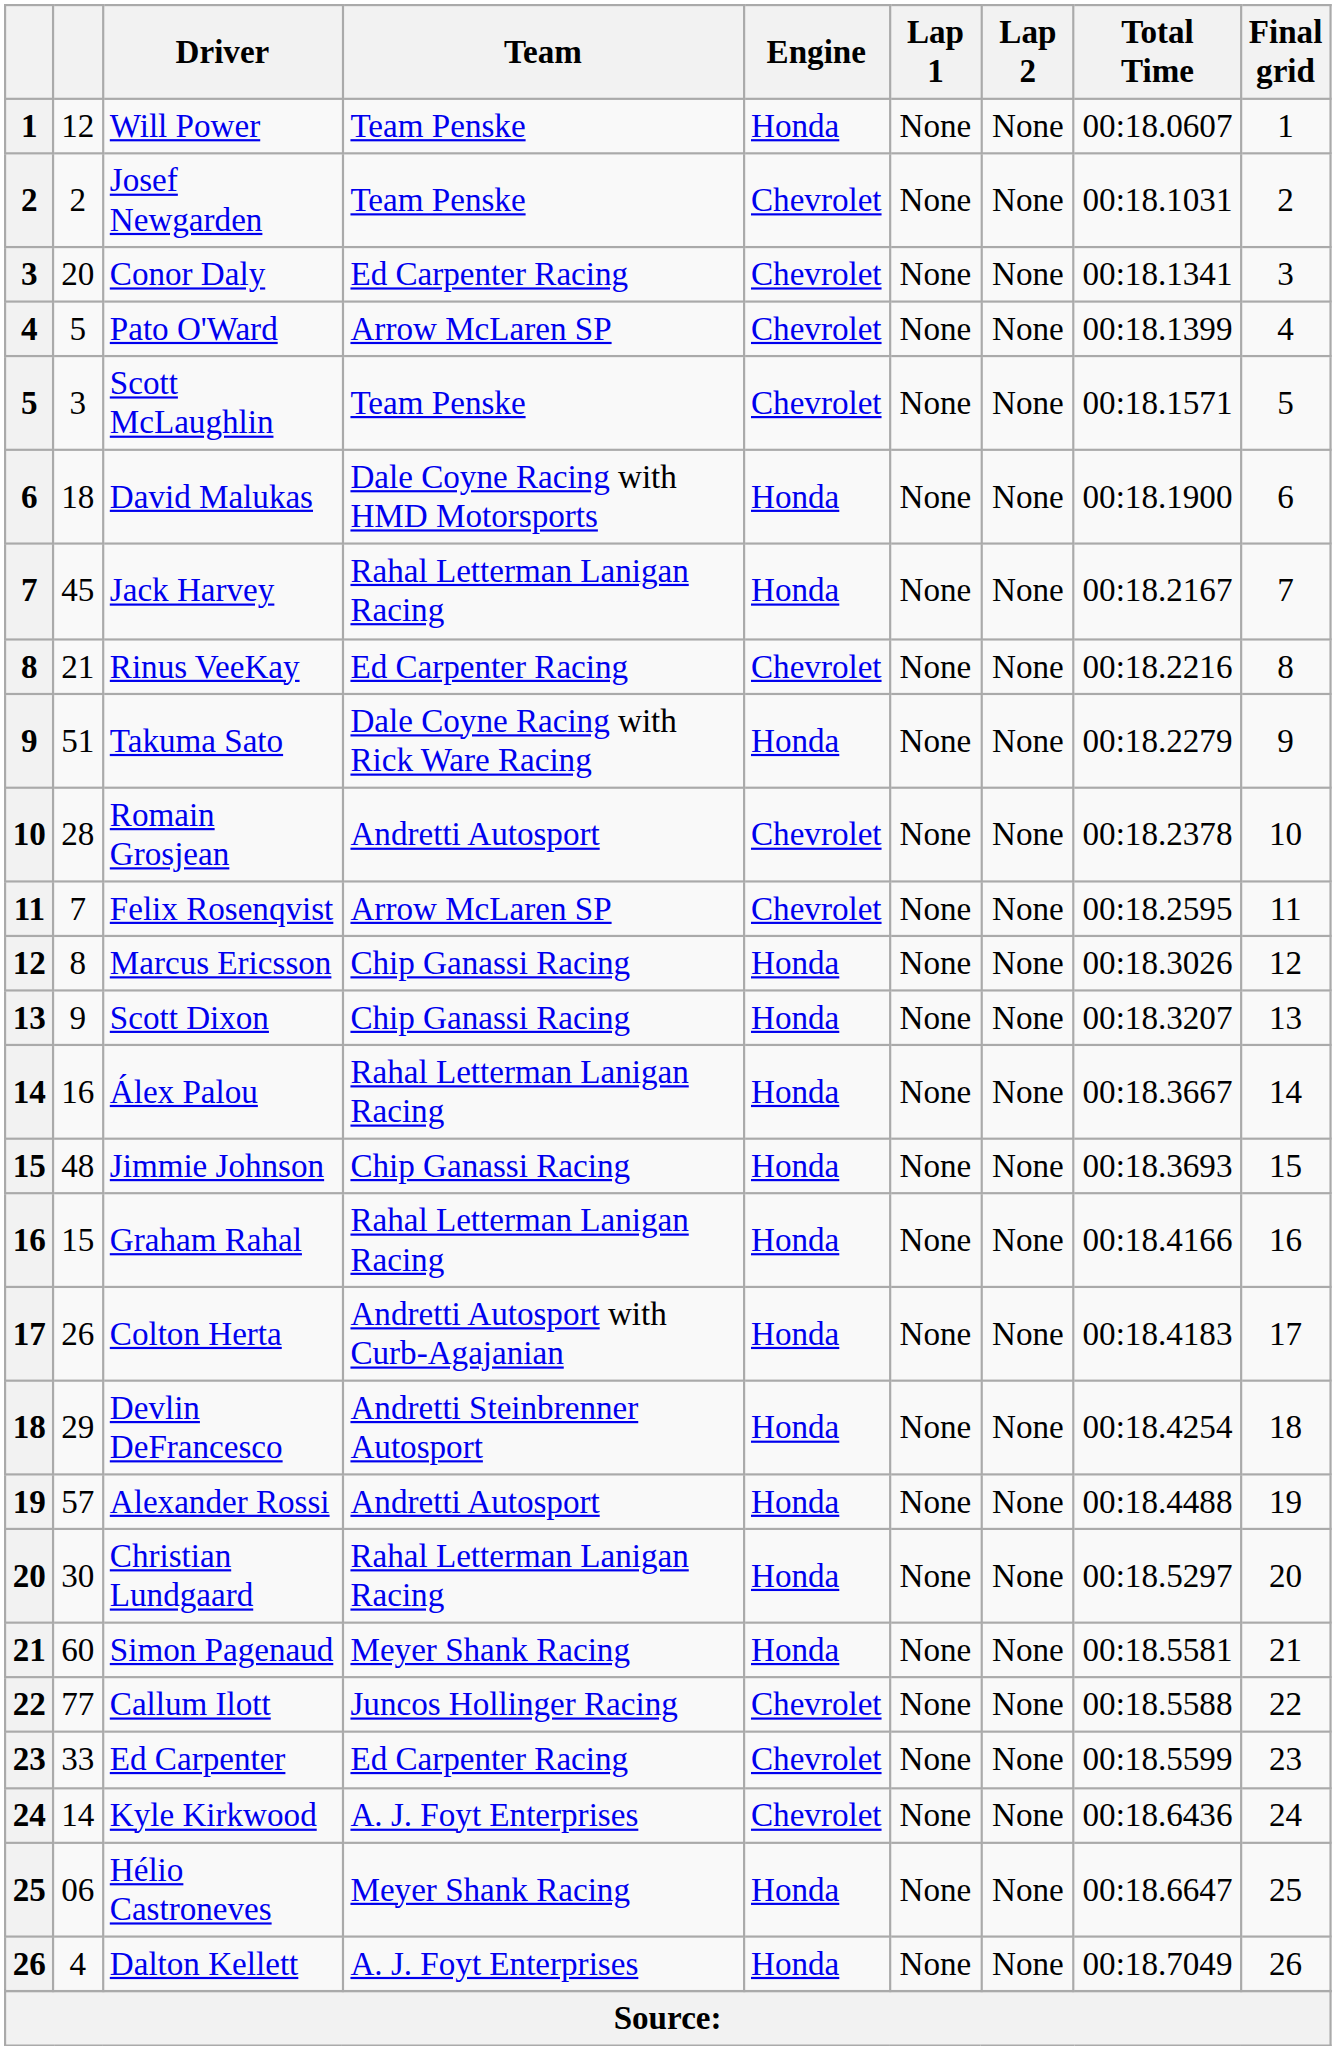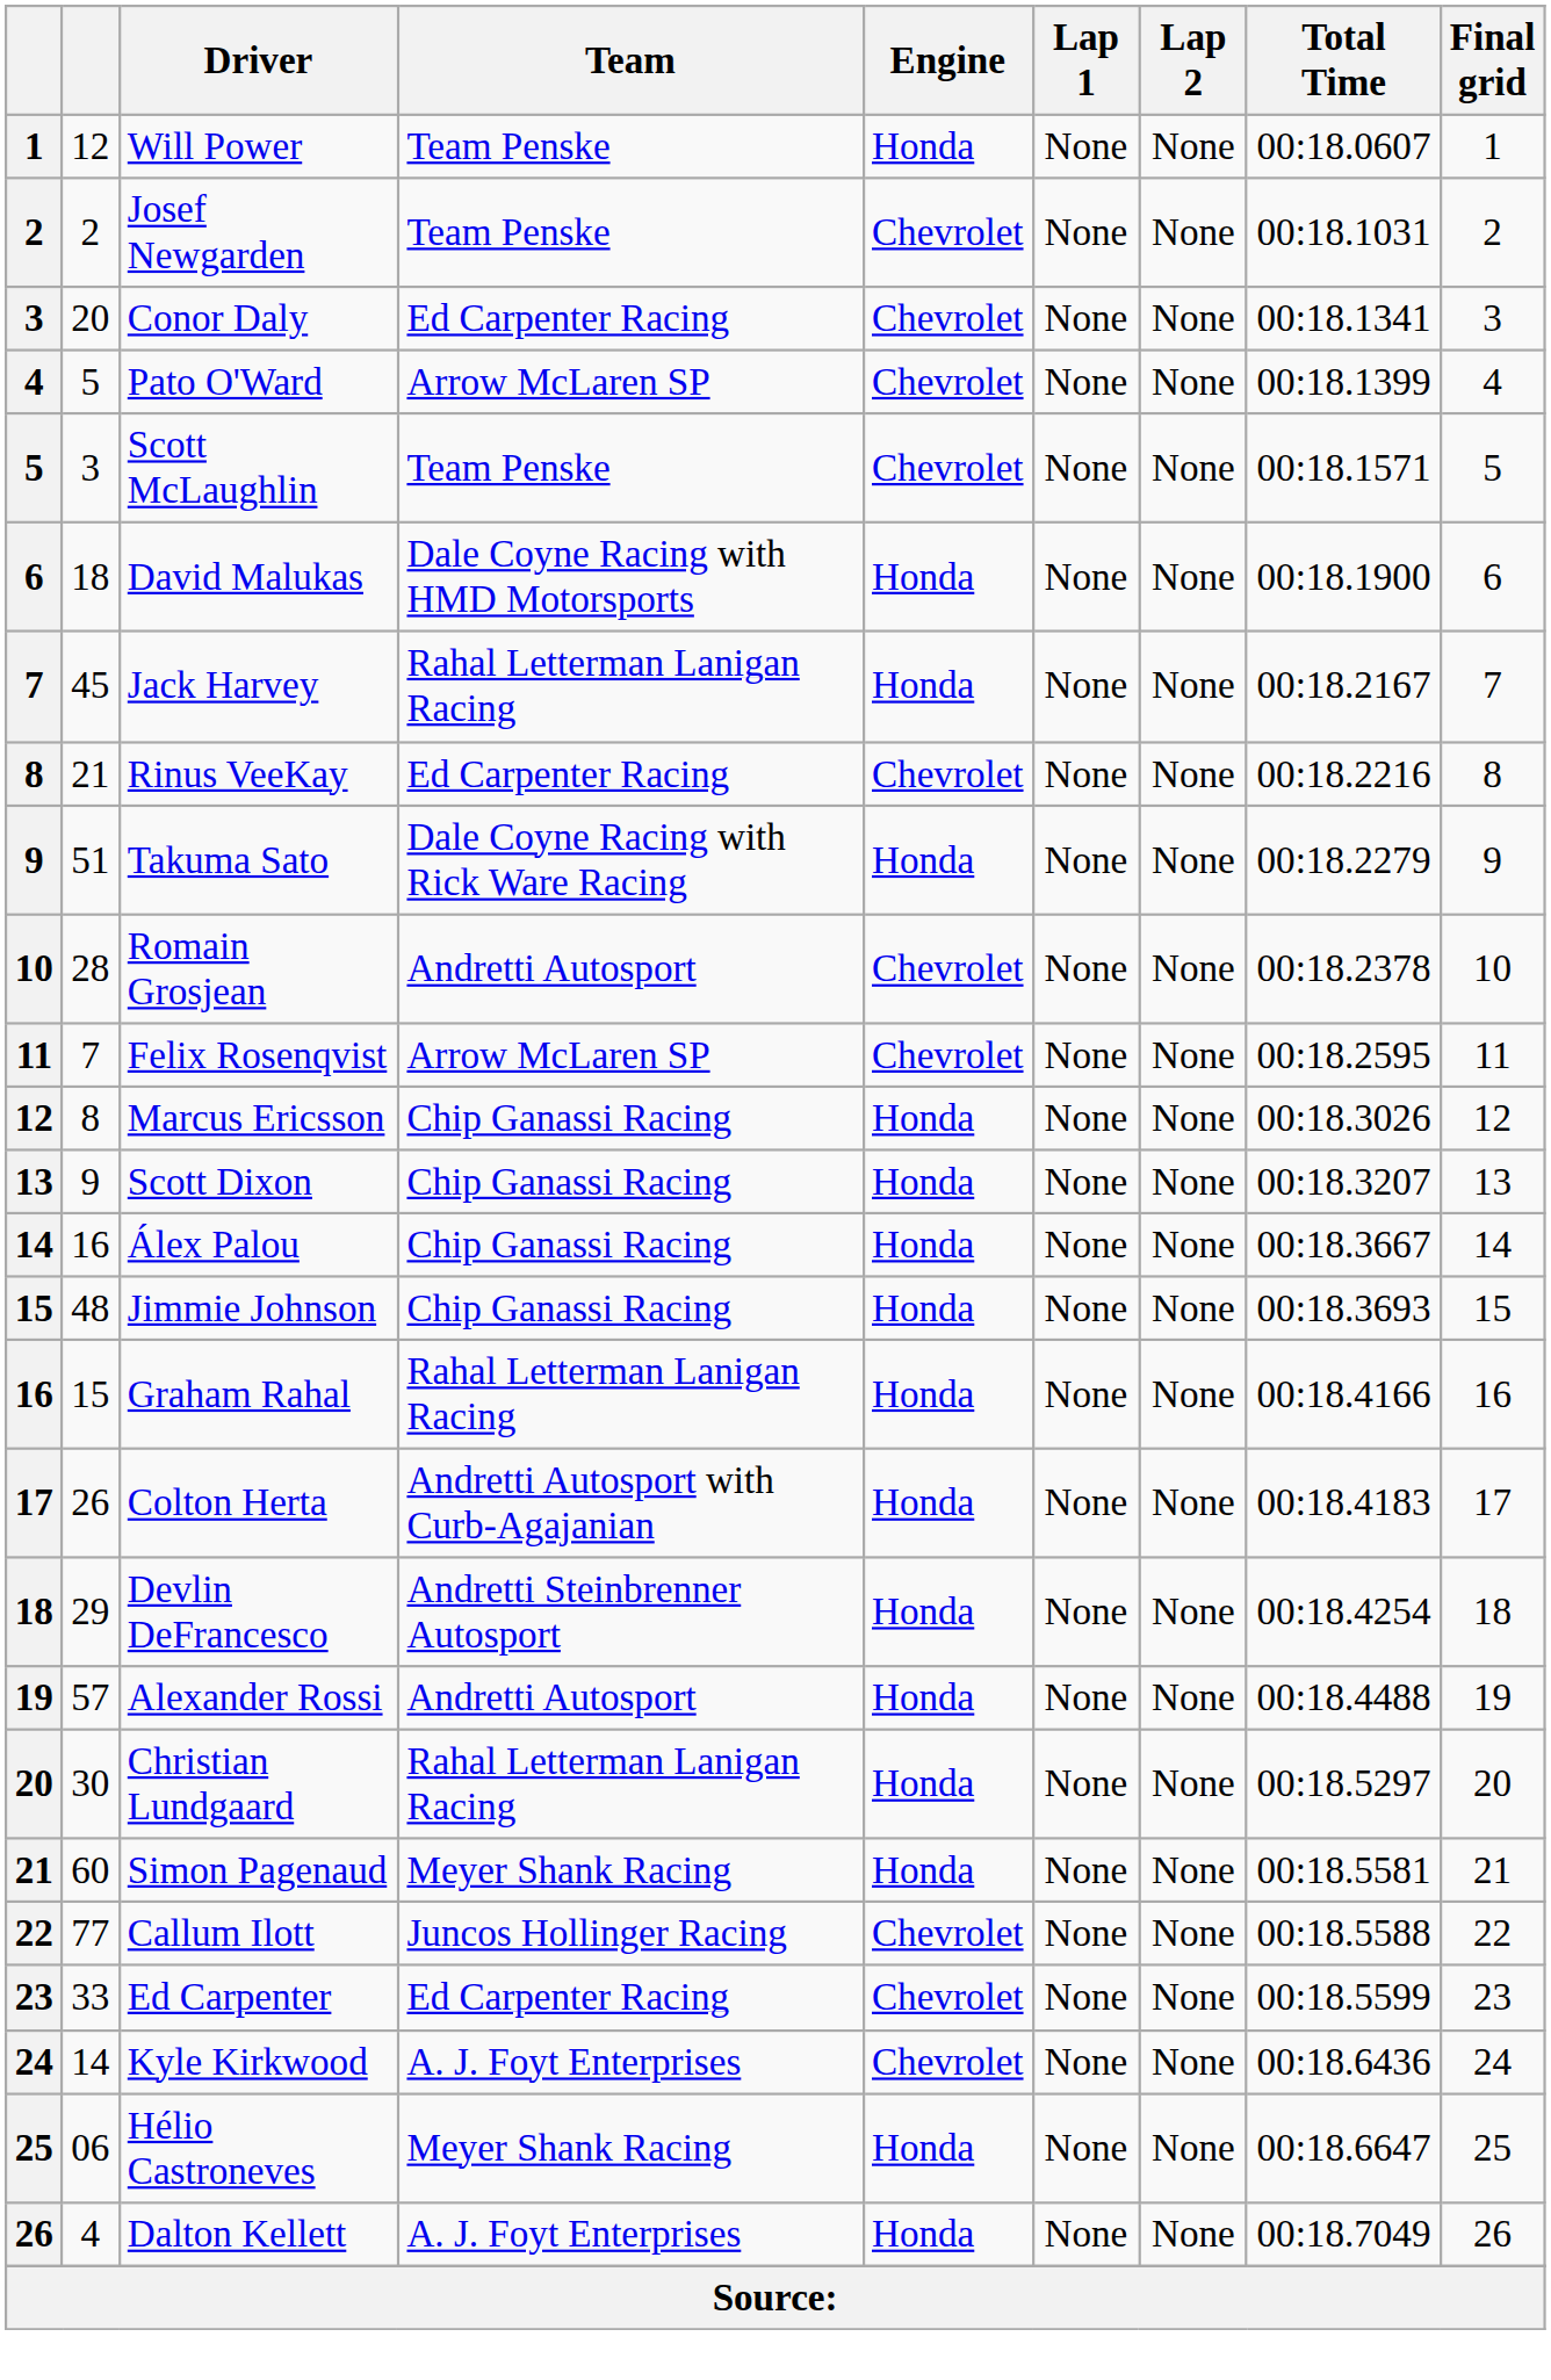 <table class="wikitable sortable" style="font-size: 95%;">
 <tr>
 <th></th>
 <th></th>
 <th>Driver</th>
 <th>Team</th>
 <th>Engine</th>
 <th>Lap 1</th>
 <th>Lap 2</th>
 <th>Total Time</th>
 <th>Final<br>grid</th>
 </tr>
 <tr>
 <th>1</th>
 <td align="center">12</td>
 <td> <a href='#'>Will Power</a></td>
 <td><a href='#'>Team Penske</a></td>
 <td><a href='#'>Honda</a></td>
 <td align="center">None</td>
 <td align="center">None</td>
 <td align="center">00:18.0607</td>
 <td align="center">1</td>
 </tr>
 <tr>
 <th>2</th>
 <td align="center">2</td>
 <td> <a href='#'>Josef Newgarden</a> <strong></strong></td>
 <td><a href='#'>Team Penske</a></td>
 <td><a href='#'>Chevrolet</a></td>
 <td align="center">None</td>
 <td align="center">None</td>
 <td align="center">00:18.1031</td>
 <td align="center">2</td>
 </tr>
 <tr>
 <th>3</th>
 <td align="center">20</td>
 <td> <a href='#'>Conor Daly</a></td>
 <td><a href='#'>Ed Carpenter Racing</a></td>
 <td><a href='#'>Chevrolet</a></td>
 <td align="center">None</td>
 <td align="center">None</td>
 <td align="center">00:18.1341</td>
 <td align="center">3</td>
 </tr>
 <tr>
 <th>4</th>
 <td align="center">5</td>
 <td> <a href='#'>Pato O'Ward</a></td>
 <td><a href='#'>Arrow McLaren SP</a></td>
 <td><a href='#'>Chevrolet</a></td>
 <td align="center">None</td>
 <td align="center">None</td>
 <td align="center">00:18.1399</td>
 <td align="center">4</td>
 </tr>
 <tr>
 <th>5</th>
 <td align="center">3</td>
 <td> <a href='#'>Scott McLaughlin</a></td>
 <td><a href='#'>Team Penske</a></td>
 <td><a href='#'>Chevrolet</a></td>
 <td align="center">None</td>
 <td align="center">None</td>
 <td align="center">00:18.1571</td>
 <td align="center">5</td>
 </tr>
 <tr>
 <th>6</th>
 <td align="center">18</td>
 <td> <a href='#'>David Malukas</a> <strong></strong></td>
 <td><a href='#'>Dale Coyne Racing</a> with <a href='#'>HMD Motorsports</a></td>
 <td><a href='#'>Honda</a></td>
 <td align="center">None</td>
 <td align="center">None</td>
 <td align="center">00:18.1900</td>
 <td align="center">6</td>
 </tr>
 <tr>
 <th>7</th>
 <td align="center">45</td>
 <td> <a href='#'>Jack Harvey</a></td>
 <td><a href='#'>Rahal Letterman Lanigan Racing</a></td>
 <td><a href='#'>Honda</a></td>
 <td align="center">None</td>
 <td align="center">None</td>
 <td align="center">00:18.2167</td>
 <td align="center">7</td>
 </tr>
 <tr>
 <th>8</th>
 <td align="center">21</td>
 <td> <a href='#'>Rinus VeeKay</a></td>
 <td><a href='#'>Ed Carpenter Racing</a></td>
 <td><a href='#'>Chevrolet</a></td>
 <td align="center">None</td>
 <td align="center">None</td>
 <td align="center">00:18.2216</td>
 <td align="center">8</td>
 </tr>
 <tr>
 <th>9</th>
 <td align="center">51</td>
 <td> <a href='#'>Takuma Sato</a></td>
 <td><a href='#'>Dale Coyne Racing</a> with <a href='#'>Rick Ware Racing</a></td>
 <td><a href='#'>Honda</a></td>
 <td align="center">None</td>
 <td align="center">None</td>
 <td align="center">00:18.2279</td>
 <td align="center">9</td>
 </tr>
 <tr>
 <th>10</th>
 <td align="center">28</td>
 <td> <a href='#'>Romain Grosjean</a></td>
 <td><a href='#'>Andretti Autosport</a></td>
 <td><a href='#'>Chevrolet</a></td>
 <td align="center">None</td>
 <td align="center">None</td>
 <td align="center">00:18.2378</td>
 <td align="center">10</td>
 </tr>
 <tr>
 <th>11</th>
 <td align="center">7</td>
 <td> <a href='#'>Felix Rosenqvist</a></td>
 <td><a href='#'>Arrow McLaren SP</a></td>
 <td><a href='#'>Chevrolet</a></td>
 <td align="center">None</td>
 <td align="center">None</td>
 <td align="center">00:18.2595</td>
 <td align="center">11</td>
 </tr>
 <tr>
 <th>12</th>
 <td align="center">8</td>
 <td> <a href='#'>Marcus Ericsson</a></td>
 <td><a href='#'>Chip Ganassi Racing</a></td>
 <td><a href='#'>Honda</a></td>
 <td align="center">None</td>
 <td align="center">None</td>
 <td align="center">00:18.3026</td>
 <td align="center">12</td>
 </tr>
 <tr>
 <th>13</th>
 <td align="center">9</td>
 <td> <a href='#'>Scott Dixon</a></td>
 <td><a href='#'>Chip Ganassi Racing</a></td>
 <td><a href='#'>Honda</a></td>
 <td align="center">None</td>
 <td align="center">None</td>
 <td align="center">00:18.3207</td>
 <td align="center">13</td>
 </tr>
 <tr>
 <th>14</th>
 <td align="center">16</td>
 <td> <a href='#'>Álex Palou</a></td>
-<td><a href='#'>Rahal Letterman Lanigan Racing</a></td>
+<td><a href='#'>Chip Ganassi Racing</a></td>
 <td><a href='#'>Honda</a></td>
 <td align="center">None</td>
 <td align="center">None</td>
 <td align="center">00:18.3667</td>
 <td align="center">14</td>
 </tr>
 <tr>
 <th>15</th>
 <td align="center">48</td>
 <td> <a href='#'>Jimmie Johnson</a></td>
 <td><a href='#'>Chip Ganassi Racing</a></td>
 <td><a href='#'>Honda</a></td>
 <td align="center">None</td>
 <td align="center">None</td>
 <td align="center">00:18.3693</td>
 <td align="center">15</td>
 </tr>
 <tr>
 <th>16</th>
 <td align="center">15</td>
 <td> <a href='#'>Graham Rahal</a></td>
 <td><a href='#'>Rahal Letterman Lanigan Racing</a></td>
 <td><a href='#'>Honda</a></td>
 <td align="center">None</td>
 <td align="center">None</td>
 <td align="center">00:18.4166</td>
 <td align="center">16</td>
 </tr>
 <tr>
 <th>17</th>
 <td align="center">26</td>
 <td> <a href='#'>Colton Herta</a></td>
 <td><a href='#'>Andretti Autosport</a> with <a href='#'>Curb-Agajanian</a></td>
 <td><a href='#'>Honda</a></td>
 <td align="center">None</td>
 <td align="center">None</td>
 <td align="center">00:18.4183</td>
 <td align="center">17</td>
 </tr>
 <tr>
 <th>18</th>
 <td align="center">29</td>
 <td> <a href='#'>Devlin DeFrancesco</a> <strong></strong></td>
 <td><a href='#'>Andretti Steinbrenner Autosport</a></td>
 <td><a href='#'>Honda</a></td>
 <td align="center">None</td>
 <td align="center">None</td>
 <td align="center">00:18.4254</td>
 <td align="center">18</td>
 </tr>
 <tr>
 <th>19</th>
 <td align="center">57</td>
 <td> <a href='#'>Alexander Rossi</a></td>
 <td><a href='#'>Andretti Autosport</a></td>
 <td><a href='#'>Honda</a></td>
 <td align="center">None</td>
 <td align="center">None</td>
 <td align="center">00:18.4488</td>
 <td align="center">19</td>
 </tr>
 <tr>
 <th>20</th>
 <td align="center">30</td>
 <td> <a href='#'>Christian Lundgaard</a> <strong></strong></td>
 <td><a href='#'>Rahal Letterman Lanigan Racing</a></td>
 <td><a href='#'>Honda</a></td>
 <td align="center">None</td>
 <td align="center">None</td>
 <td align="center">00:18.5297</td>
 <td align="center">20</td>
 </tr>
 <tr>
 <th>21</th>
 <td align="center">60</td>
 <td> <a href='#'>Simon Pagenaud</a> <strong></strong></td>
 <td><a href='#'>Meyer Shank Racing</a></td>
 <td><a href='#'>Honda</a></td>
 <td align="center">None</td>
 <td align="center">None</td>
 <td align="center">00:18.5581</td>
 <td align="center">21</td>
 </tr>
 <tr>
 <th>22</th>
 <td align="center">77</td>
 <td> <a href='#'>Callum Ilott</a> <strong></strong></td>
 <td><a href='#'>Juncos Hollinger Racing</a></td>
 <td><a href='#'>Chevrolet</a></td>
 <td align="center">None</td>
 <td align="center">None</td>
 <td align="center">00:18.5588</td>
 <td align="center">22</td>
 </tr>
 <tr>
 <th>23</th>
 <td align="center">33</td>
 <td> <a href='#'>Ed Carpenter</a></td>
 <td><a href='#'>Ed Carpenter Racing</a></td>
 <td><a href='#'>Chevrolet</a></td>
 <td align="center">None</td>
 <td align="center">None</td>
 <td align="center">00:18.5599</td>
 <td align="center">23</td>
 </tr>
 <tr>
 <th>24</th>
 <td align="center">14</td>
 <td> <a href='#'>Kyle Kirkwood</a> <strong></strong></td>
 <td><a href='#'>A. J. Foyt Enterprises</a></td>
 <td><a href='#'>Chevrolet</a></td>
 <td align="center">None</td>
 <td align="center">None</td>
 <td align="center">00:18.6436</td>
 <td align="center">24</td>
 </tr>
 <tr>
 <th>25</th>
 <td align="center">06</td>
 <td> <a href='#'>Hélio Castroneves</a> <strong></strong></td>
 <td><a href='#'>Meyer Shank Racing</a></td>
 <td><a href='#'>Honda</a></td>
 <td align="center">None</td>
 <td align="center">None</td>
 <td align="center">00:18.6647</td>
 <td align="center">25</td>
 </tr>
 <tr>
 <th>26</th>
 <td align="center">4</td>
 <td> <a href='#'>Dalton Kellett</a></td>
 <td><a href='#'>A. J. Foyt Enterprises</a></td>
 <td><a href='#'>Honda</a></td>
 <td align="center">None</td>
 <td align="center">None</td>
 <td align="center">00:18.7049</td>
 <td align="center">26</td>
 </tr>
 <tr>
 </tr>
 <tr class="sortbottom">
 <th colspan="9">Source:</th>
 </tr>
 </table>
